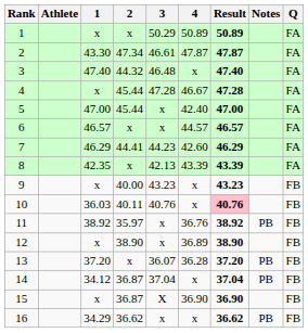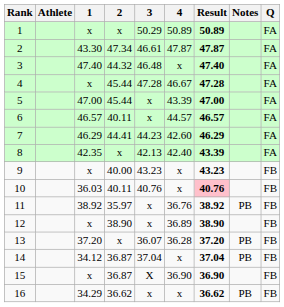 <table class="wikitable sortable" style="text-align:center">
 <tr>
 <th>Rank</th>
 <th>Athlete</th>
 <th>1</th>
 <th>2</th>
 <th>3</th>
 <th>4</th>
 <th>Result</th>
 <th>Notes</th>
 <th>Q</th>
 </tr>
 <tr bgcolor=ccffcc>
 <td>1</td>
 <td align=left></td>
 <td>x</td>
 <td>x</td>
 <td>50.29</td>
 <td>50.89</td>
 <td><strong>50.89</strong></td>
 <td></td>
 <td>FA</td>
 </tr>
 <tr bgcolor=ccffcc>
 <td>2</td>
 <td align=left></td>
 <td>43.30</td>
 <td>47.34</td>
 <td>46.61</td>
 <td>47.87</td>
 <td><strong>47.87</strong></td>
 <td></td>
 <td>FA</td>
 </tr>
 <tr bgcolor=ccffcc>
 <td>3</td>
 <td align=left></td>
 <td>47.40</td>
 <td>44.32</td>
 <td>46.48</td>
 <td>x</td>
 <td><strong>47.40</strong></td>
 <td></td>
 <td>FA</td>
 </tr>
 <tr bgcolor=ccffcc>
 <td>4</td>
 <td align=left></td>
 <td>x</td>
 <td>45.44</td>
 <td>47.28</td>
 <td>46.67</td>
 <td><strong>47.28</strong></td>
 <td></td>
 <td>FA</td>
 </tr>
 <tr bgcolor=ccffcc>
 <td>5</td>
 <td align=left></td>
 <td>47.00</td>
 <td>45.44</td>
 <td>x</td>
-<td>42.40</td>
+<td>43.39</td>
 <td><strong>47.00</strong></td>
 <td></td>
 <td>FA</td>
 </tr>
 <tr bgcolor=ccffcc>
 <td>6</td>
 <td align=left></td>
 <td>46.57</td>
-<td>x</td>
+<td>40.11</td>
 <td>x</td>
 <td>44.57</td>
 <td><strong>46.57</strong></td>
 <td></td>
 <td>FA</td>
 </tr>
 <tr bgcolor=ccffcc>
 <td>7</td>
 <td align=left></td>
 <td>46.29</td>
 <td>44.41</td>
 <td>44.23</td>
 <td>42.60</td>
 <td><strong>46.29</strong></td>
 <td></td>
 <td>FA</td>
 </tr>
 <tr bgcolor=ccffcc>
 <td>8</td>
 <td align=left></td>
 <td>42.35</td>
 <td>x</td>
 <td>42.13</td>
-<td>43.39</td>
+<td>42.40</td>
 <td><strong>43.39</strong></td>
 <td></td>
 <td>FA</td>
 </tr>
 <tr>
 <td>9</td>
 <td align=left></td>
 <td>x</td>
 <td>40.00</td>
 <td>43.23</td>
 <td>x</td>
 <td><strong>43.23</strong></td>
 <td></td>
 <td>FB</td>
 </tr>
 <tr>
 <td>10</td>
 <td align=left></td>
 <td>36.03</td>
 <td>40.11</td>
 <td>40.76</td>
 <td>x</td>
 <td style="background: pink;"><strong>40.76</strong></td>
 <td></td>
 <td>FB</td>
 </tr>
 <tr>
 <td>11</td>
 <td align=left></td>
 <td>38.92</td>
 <td>35.97</td>
 <td>x</td>
 <td>36.76</td>
 <td><strong>38.92</strong></td>
 <td>PB</td>
 <td>FB</td>
 </tr>
 <tr>
 <td>12</td>
 <td align=left></td>
 <td>x</td>
 <td>38.90</td>
 <td>x</td>
 <td>36.89</td>
 <td><strong>38.90</strong></td>
 <td></td>
 <td>FB</td>
 </tr>
 <tr>
 <td>13</td>
 <td align=left></td>
 <td>37.20</td>
 <td>x</td>
 <td>36.07</td>
 <td>36.28</td>
 <td><strong>37.20</strong></td>
 <td>PB</td>
 <td>FB</td>
 </tr>
 <tr>
 <td>14</td>
 <td align=left></td>
 <td>34.12</td>
 <td>36.87</td>
 <td>37.04</td>
 <td>x</td>
 <td><strong>37.04</strong></td>
 <td>PB</td>
 <td>FB</td>
 </tr>
 <tr>
 <td>15</td>
 <td align=left></td>
 <td>x</td>
 <td>36.87</td>
 <td>X</td>
 <td>36.90</td>
 <td><strong>36.90</strong></td>
 <td></td>
 <td>FB</td>
 </tr>
 <tr>
 <td>16</td>
 <td align=left></td>
 <td>34.29</td>
 <td>36.62</td>
 <td>x</td>
 <td>x</td>
 <td><strong>36.62</strong></td>
 <td>PB</td>
 <td>FB</td>
 </tr>
 </table>
